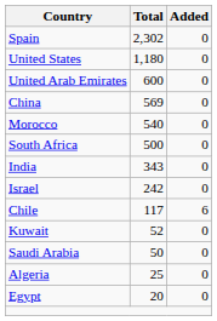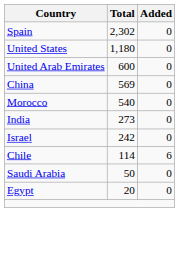 <table class="wikitable sortable floatright" style="text-align: right;">
 <tr>
 <th>Country</th>
 <th>Total</th>
 <th>Added</th>
 </tr>
 <tr>
 <td align=left><a href='#'>Spain</a></td>
 <td>2,302</td>
 <td>0</td>
 </tr>
 <tr>
 <td align=left><a href='#'>United States</a></td>
 <td>1,180</td>
 <td>0</td>
 </tr>
 <tr>
 <td align=left><a href='#'>United Arab Emirates</a></td>
 <td>600</td>
 <td>0</td>
 </tr>
 <tr>
 <td align=left><a href='#'>China</a></td>
 <td>569</td>
 <td>0</td>
 </tr>
 <tr>
 <td align=left><a href='#'>Morocco</a></td>
 <td>540</td>
 <td>0</td>
 </tr>
 <tr>
-<td align=left><a href='#'>South Africa</a></td>
-<td>500</td>
-<td>0</td>
-</tr>
-<tr>
 <td align=left><a href='#'>India</a></td>
-<td>343</td>
+<td>273</td>
 <td>0</td>
 </tr>
 <tr>
 <td align=left><a href='#'>Israel</a></td>
 <td>242</td>
 <td>0</td>
 </tr>
 <tr>
 <td align=left><a href='#'>Chile</a></td>
-<td>117</td>
+<td>114</td>
 <td>6</td>
-</tr>
-<tr>
-<td align=left><a href='#'>Kuwait</a></td>
-<td>52</td>
-<td>0</td>
 </tr>
 <tr>
 <td align=left><a href='#'>Saudi Arabia</a></td>
 <td>50</td>
-<td>0</td>
-</tr>
-<tr>
-<td align=left><a href='#'>Algeria</a></td>
-<td>25</td>
 <td>0</td>
 </tr>
 <tr>
 <td align=left><a href='#'>Egypt</a></td>
 <td>20</td>
 <td>0</td>
 </tr>
 <tr>
 <td colspan=3 style="font-size: 0.85em; padding: 6px 0 4px 2px; text-align:left;"></td>
 </tr>
 </table>
